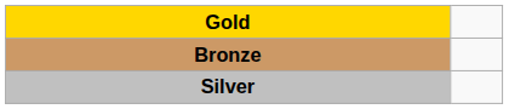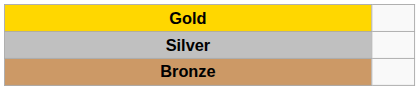 <table class="wikitable" style=" text-align:center; font-size:110%;" width="35%">
 <tr>
 <td bgcolor="gold"><strong>Gold</strong></td>
 <td align=left></td>
 </tr>
 <tr>
+<td bgcolor="silver"><strong>Silver</strong></td>
+<td align=left></td>
+</tr>
+<tr>
 <td bgcolor="#cc9966"><strong>Bronze</strong></td>
 <td align=left></td>
 </tr>
-<tr>
-<td bgcolor="silver"><strong>Silver</strong></td>
-<td align=left></td>
-</tr>
 </table>
